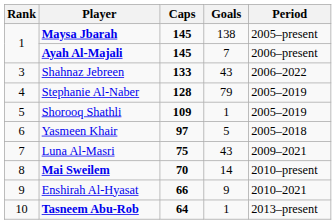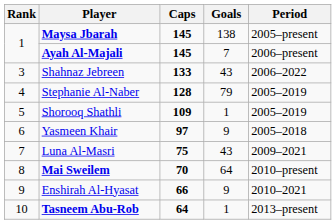 <table class="wikitable sortable" style="text-align:center;">
 <tr>
 <th style="width:30px ;">Rank</th>
 <th style="width:150px;">Player</th>
 <th style="width:50px ;">Caps</th>
 <th style="width:50px ;">Goals</th>
 <th style="width:100px;">Period</th>
 </tr>
 <tr>
 <td rowspan="2">1</td>
 <td style="text-align:left;"><a href='#'><strong>Maysa Jbarah</strong></a></td>
 <td><strong>145</strong></td>
 <td>138</td>
 <td style="text-align: left;">2005–present</td>
 </tr>
 <tr>
 <td style="text-align:left;"><a href='#'><strong>Ayah Al-Majali</strong></a></td>
 <td><strong>145</strong></td>
 <td>7</td>
 <td style="text-align: left;">2006–present</td>
 </tr>
 <tr>
 <td>3</td>
 <td style="text-align:left;"><a href='#'>Shahnaz Jebreen</a></td>
 <td><strong>133</strong></td>
 <td>43</td>
 <td style="text-align: left;">2006–2022</td>
 </tr>
 <tr>
 <td>4</td>
 <td style="text-align:left;"><a href='#'>Stephanie Al-Naber</a></td>
 <td><strong>128</strong></td>
 <td>79</td>
 <td style="text-align: left;">2005–2019</td>
 </tr>
 <tr>
 <td>5</td>
 <td style="text-align:left;"><a href='#'>Shorooq Shathli</a></td>
 <td><strong>109</strong></td>
 <td>1</td>
 <td style="text-align: left;">2005–2019</td>
 </tr>
 <tr>
 <td>6</td>
 <td style="text-align:left;"><a href='#'>Yasmeen Khair</a></td>
 <td><strong>97</strong></td>
-<td>5</td>
+<td>9</td>
 <td style="text-align: left;">2005–2018</td>
 </tr>
 <tr>
 <td>7</td>
 <td style="text-align:left;"><a href='#'>Luna Al-Masri</a></td>
 <td><strong>75</strong></td>
 <td>43</td>
 <td style="text-align: left;">2009–2021</td>
 </tr>
 <tr>
 <td>8</td>
 <td style="text-align:left;"><a href='#'><strong>Mai Sweilem</strong></a></td>
 <td><strong>70</strong></td>
-<td>14</td>
+<td>64</td>
 <td style="text-align: left;">2010–present</td>
 </tr>
 <tr>
 <td>9</td>
 <td style="text-align:left;"><a href='#'>Enshirah Al-Hyasat</a></td>
 <td><strong>66</strong></td>
 <td>9</td>
 <td style="text-align: left;">2010–2021</td>
 </tr>
 <tr>
 <td>10</td>
 <td style="text-align:left;"><a href='#'><strong>Tasneem Abu-Rob</strong></a></td>
 <td><strong>64</strong></td>
 <td>1</td>
 <td style="text-align: left;">2013–present</td>
 </tr>
 </table>
